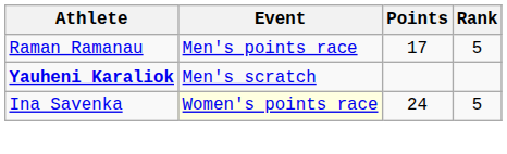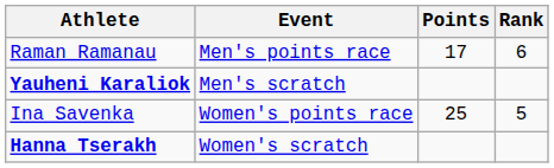 <table class="wikitable" style="text-align:center; font-size:90%">
 <tr>
 <th>Athlete</th>
 <th>Event</th>
 <th>Points</th>
 <th>Rank</th>
 </tr>
 <tr>
 <td align=left><a href='#'>Raman Ramanau</a></td>
 <td align=left><a href='#'>Men's points race</a></td>
 <td>17</td>
-<td>5</td>
+<td>6</td>
 </tr>
 <tr>
 <td align=left><strong><a href='#'>Yauheni Karaliok</a></strong></td>
 <td align=left><a href='#'>Men's scratch</a></td>
 <td></td>
 <td></td>
 </tr>
 <tr>
 <td align=left><a href='#'>Ina Savenka</a></td>
-<td align=left style="background: lightyellow;"><a href='#'>Women's points race</a></td>
-<td>24</td>
+<td align=left><a href='#'>Women's points race</a></td>
+<td>25</td>
 <td>5</td>
 </tr>
+<tr>
+<td align=left><strong><a href='#'>Hanna Tserakh</a></strong></td>
+<td align=left><a href='#'>Women's scratch</a></td>
+<td></td>
+<td></td>
+</tr>
 </table>
